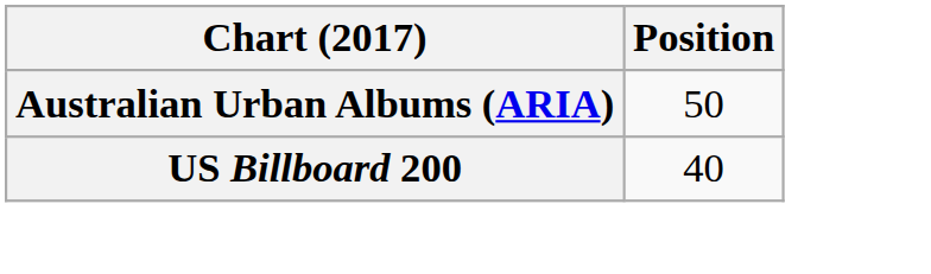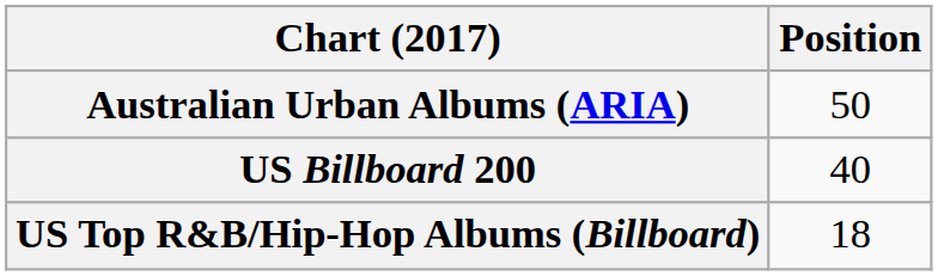 <table class="wikitable sortable plainrowheaders" style="text-align:center">
 <tr>
 <th scope="col">Chart (2017)</th>
 <th scope="col">Position</th>
 </tr>
 <tr>
 <th scope="row">Australian Urban Albums (<a href='#'>ARIA</a>)</th>
 <td>50</td>
 </tr>
 <tr>
 <th scope="row">US <em>Billboard</em> 200</th>
 <td>40</td>
 </tr>
+<tr>
+<th scope="row">US Top R&B/Hip-Hop Albums (<em>Billboard</em>)</th>
+<td>18</td>
+</tr>
 </table>
